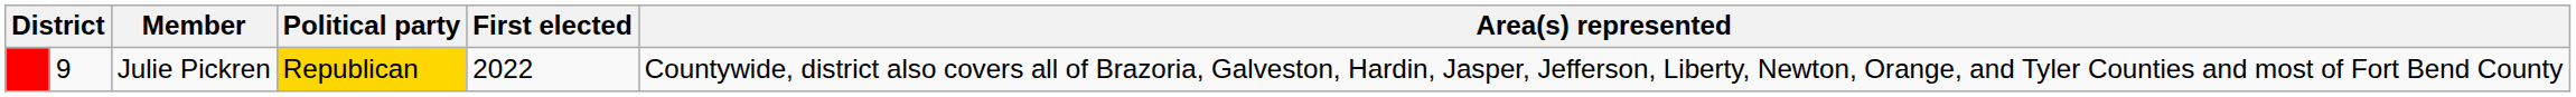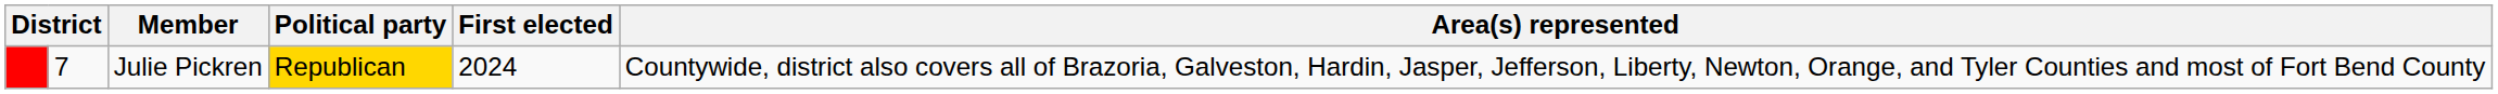 <table class="wikitable">
 <tr>
 <th colspan="2">District</th>
 <th>Member</th>
 <th>Political party</th>
 <th>First elected</th>
 <th>Area(s) represented</th>
 </tr>
 <tr>
 <td bgcolor="red"> </td>
-<td>9</td>
+<td>7</td>
 <td>Julie Pickren</td>
 <td style="background: gold;">Republican</td>
-<td>2022</td>
+<td>2024</td>
 <td>Countywide, district also covers all of Brazoria, Galveston, Hardin, Jasper, Jefferson, Liberty, Newton, Orange, and Tyler Counties and most of Fort Bend County</td>
 </tr>
 </table>
